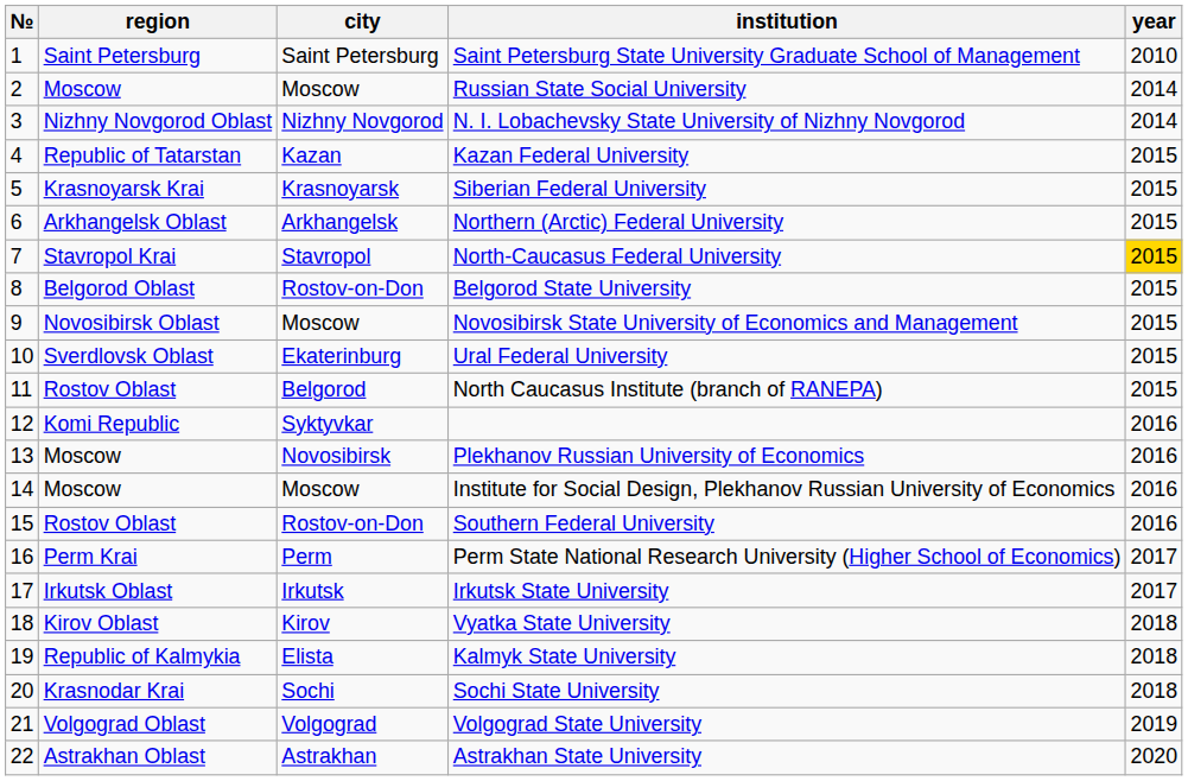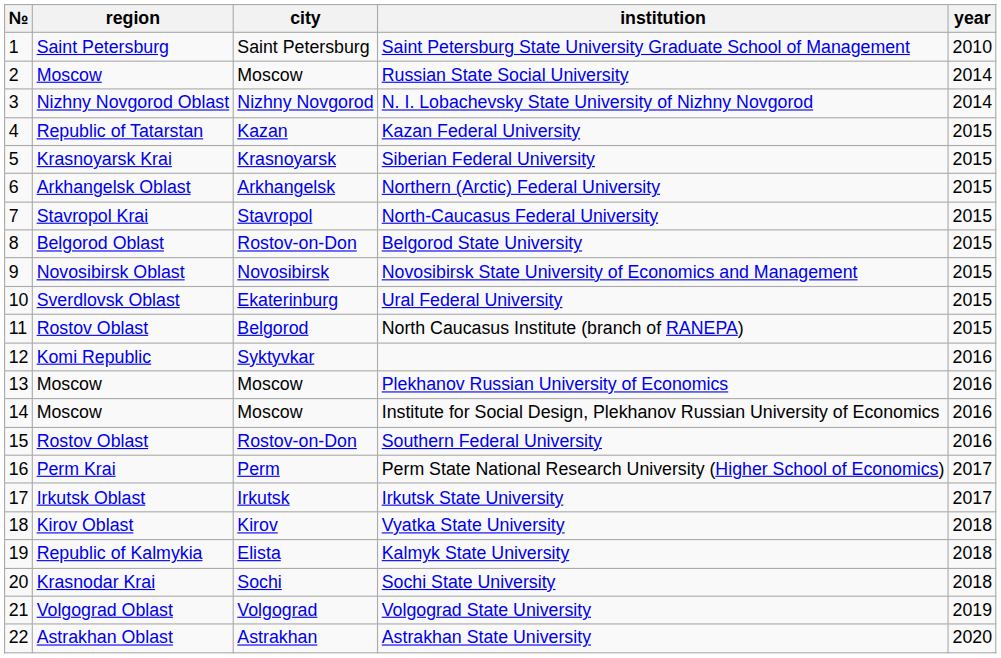 <table class="wikitable">
 <tr>
 <th>№</th>
 <th>region</th>
 <th>city</th>
 <th>institution</th>
 <th>year</th>
 </tr>
 <tr>
 <td>1</td>
 <td><a href='#'>Saint Petersburg</a></td>
 <td>Saint Petersburg</td>
 <td><a href='#'>Saint Petersburg State University Graduate School of Management</a></td>
 <td>2010</td>
 </tr>
 <tr>
 <td>2</td>
 <td><a href='#'>Moscow</a></td>
 <td>Moscow</td>
 <td><a href='#'>Russian State Social University</a></td>
 <td>2014</td>
 </tr>
 <tr>
 <td>3</td>
 <td><a href='#'>Nizhny Novgorod Oblast</a></td>
 <td><a href='#'>Nizhny Novgorod</a></td>
 <td><a href='#'>N. I. Lobachevsky State University of Nizhny Novgorod</a></td>
 <td>2014</td>
 </tr>
 <tr>
 <td>4</td>
 <td><a href='#'>Republic of Tatarstan</a></td>
 <td><a href='#'>Kazan</a></td>
 <td><a href='#'>Kazan Federal University</a></td>
 <td>2015</td>
 </tr>
 <tr>
 <td>5</td>
 <td><a href='#'>Krasnoyarsk Krai</a></td>
 <td><a href='#'>Krasnoyarsk</a></td>
 <td><a href='#'>Siberian Federal University</a></td>
 <td>2015</td>
 </tr>
 <tr>
 <td>6</td>
 <td><a href='#'>Arkhangelsk Oblast</a></td>
 <td><a href='#'>Arkhangelsk</a></td>
 <td><a href='#'>Northern (Arctic) Federal University</a></td>
 <td>2015</td>
 </tr>
 <tr>
 <td>7</td>
 <td><a href='#'>Stavropol Krai</a></td>
 <td><a href='#'>Stavropol</a></td>
 <td><a href='#'>North-Caucasus Federal University</a></td>
-<td style="background: gold;">2015</td>
+<td>2015</td>
 </tr>
 <tr>
 <td>8</td>
 <td><a href='#'>Belgorod Oblast</a></td>
 <td><a href='#'>Rostov-on-Don</a></td>
 <td><a href='#'>Belgorod State University</a></td>
 <td>2015</td>
 </tr>
 <tr>
 <td>9</td>
 <td><a href='#'>Novosibirsk Oblast</a></td>
-<td>Moscow</td>
+<td><a href='#'>Novosibirsk</a></td>
 <td><a href='#'>Novosibirsk State University of Economics and Management</a></td>
 <td>2015</td>
 </tr>
 <tr>
 <td>10</td>
 <td><a href='#'>Sverdlovsk Oblast</a></td>
 <td><a href='#'>Ekaterinburg</a></td>
 <td><a href='#'>Ural Federal University</a></td>
 <td>2015</td>
 </tr>
 <tr>
 <td>11</td>
 <td><a href='#'>Rostov Oblast</a></td>
 <td><a href='#'>Belgorod</a></td>
 <td>North Caucasus Institute (branch of <a href='#'>RANEPA</a>)</td>
 <td>2015</td>
 </tr>
 <tr>
 <td>12</td>
 <td><a href='#'>Komi Republic</a></td>
 <td><a href='#'>Syktyvkar</a></td>
 <td></td>
 <td>2016</td>
 </tr>
 <tr>
 <td>13</td>
 <td>Moscow</td>
-<td><a href='#'>Novosibirsk</a></td>
+<td>Moscow</td>
 <td><a href='#'>Plekhanov Russian University of Economics</a></td>
 <td>2016</td>
 </tr>
 <tr>
 <td>14</td>
 <td>Moscow</td>
 <td>Moscow</td>
 <td>Institute for Social Design, Plekhanov Russian University of Economics</td>
 <td>2016</td>
 </tr>
 <tr>
 <td>15</td>
 <td><a href='#'>Rostov Oblast</a></td>
 <td><a href='#'>Rostov-on-Don</a></td>
 <td><a href='#'>Southern Federal University</a></td>
 <td>2016</td>
 </tr>
 <tr>
 <td>16</td>
 <td><a href='#'>Perm Krai</a></td>
 <td><a href='#'>Perm</a></td>
 <td>Perm State National Research University (<a href='#'>Higher School of Economics</a>)</td>
 <td>2017</td>
 </tr>
 <tr>
 <td>17</td>
 <td><a href='#'>Irkutsk Oblast</a></td>
 <td><a href='#'>Irkutsk</a></td>
 <td><a href='#'>Irkutsk State University</a></td>
 <td>2017</td>
 </tr>
 <tr>
 <td>18</td>
 <td><a href='#'>Kirov Oblast</a></td>
 <td><a href='#'>Kirov</a></td>
 <td><a href='#'>Vyatka State University</a></td>
 <td>2018</td>
 </tr>
 <tr>
 <td>19</td>
 <td><a href='#'>Republic of Kalmykia</a></td>
 <td><a href='#'>Elista</a></td>
 <td><a href='#'>Kalmyk State University</a></td>
 <td>2018</td>
 </tr>
 <tr>
 <td>20</td>
 <td><a href='#'>Krasnodar Krai</a></td>
 <td><a href='#'>Sochi</a></td>
 <td><a href='#'>Sochi State University</a></td>
 <td>2018</td>
 </tr>
 <tr>
 <td>21</td>
 <td><a href='#'>Volgograd Oblast</a></td>
 <td><a href='#'>Volgograd</a></td>
 <td><a href='#'>Volgograd State University</a></td>
 <td>2019</td>
 </tr>
 <tr>
 <td>22</td>
 <td><a href='#'>Astrakhan Oblast</a></td>
 <td><a href='#'>Astrakhan</a></td>
 <td><a href='#'>Astrakhan State University</a></td>
 <td>2020</td>
 </tr>
 </table>
